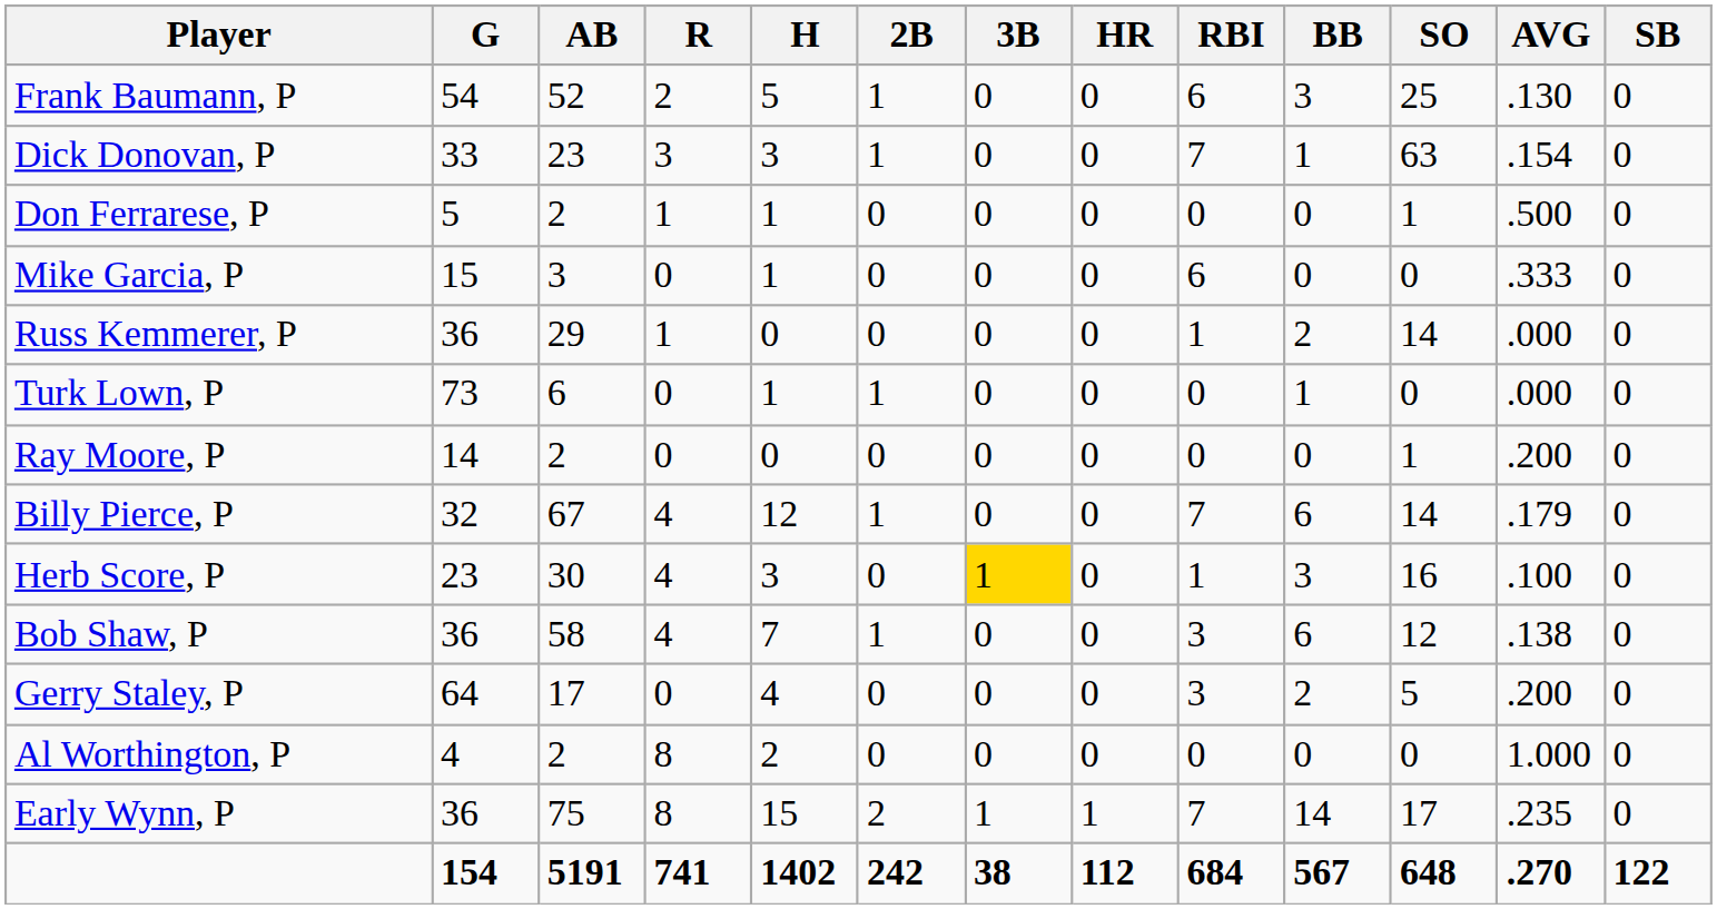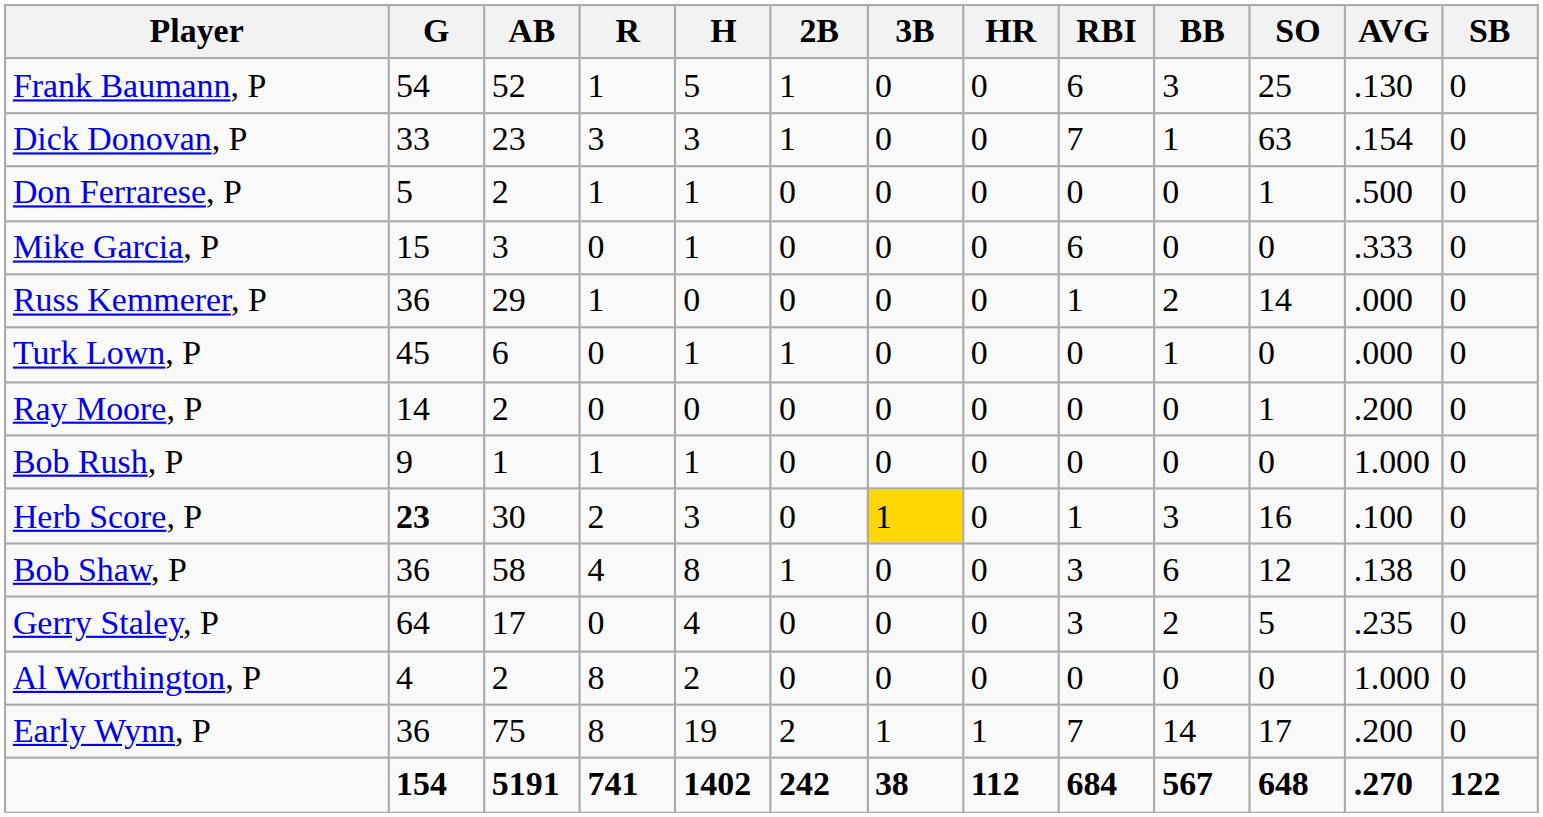 <table class="wikitable sortable">
 <tr>
 <th width="24%">Player</th>
 <th width="6%">G</th>
 <th width="6%">AB</th>
 <th width="6%">R</th>
 <th width="6%">H</th>
 <th width="6%">2B</th>
 <th width="6%">3B</th>
 <th width="6%">HR</th>
 <th width="6%">RBI</th>
 <th width="6%">BB</th>
 <th width="6%">SO</th>
 <th width="6%">AVG</th>
 <th width="6%">SB</th>
 </tr>
 <tr>
 <td><a href='#'>Frank Baumann</a>, P</td>
 <td>54</td>
 <td>52</td>
-<td>2</td>
+<td>1</td>
 <td>5</td>
 <td>1</td>
 <td>0</td>
 <td>0</td>
 <td>6</td>
 <td>3</td>
 <td>25</td>
 <td>.130</td>
 <td>0</td>
 </tr>
 <tr>
 <td><a href='#'>Dick Donovan</a>, P</td>
 <td>33</td>
 <td>23</td>
 <td>3</td>
 <td>3</td>
 <td>1</td>
 <td>0</td>
 <td>0</td>
 <td>7</td>
 <td>1</td>
 <td>63</td>
 <td>.154</td>
 <td>0</td>
 </tr>
 <tr>
 <td><a href='#'>Don Ferrarese</a>, P</td>
 <td>5</td>
 <td>2</td>
 <td>1</td>
 <td>1</td>
 <td>0</td>
 <td>0</td>
 <td>0</td>
 <td>0</td>
 <td>0</td>
 <td>1</td>
 <td>.500</td>
 <td>0</td>
 </tr>
 <tr>
 <td><a href='#'>Mike Garcia</a>, P</td>
 <td>15</td>
 <td>3</td>
 <td>0</td>
 <td>1</td>
 <td>0</td>
 <td>0</td>
 <td>0</td>
 <td>6</td>
 <td>0</td>
 <td>0</td>
 <td>.333</td>
 <td>0</td>
 </tr>
 <tr>
 <td><a href='#'>Russ Kemmerer</a>, P</td>
 <td>36</td>
 <td>29</td>
 <td>1</td>
 <td>0</td>
 <td>0</td>
 <td>0</td>
 <td>0</td>
 <td>1</td>
 <td>2</td>
 <td>14</td>
 <td>.000</td>
 <td>0</td>
 </tr>
 <tr>
 <td><a href='#'>Turk Lown</a>, P</td>
-<td>73</td>
+<td>45</td>
 <td>6</td>
 <td>0</td>
 <td>1</td>
 <td>1</td>
 <td>0</td>
 <td>0</td>
 <td>0</td>
 <td>1</td>
 <td>0</td>
 <td>.000</td>
 <td>0</td>
 </tr>
 <tr>
 <td><a href='#'>Ray Moore</a>, P</td>
 <td>14</td>
 <td>2</td>
 <td>0</td>
 <td>0</td>
 <td>0</td>
 <td>0</td>
 <td>0</td>
 <td>0</td>
 <td>0</td>
 <td>1</td>
 <td>.200</td>
 <td>0</td>
 </tr>
 <tr>
-<td><a href='#'>Billy Pierce</a>, P</td>
-<td>32</td>
-<td>67</td>
-<td>4</td>
-<td>12</td>
+<td><a href='#'>Bob Rush</a>, P</td>
+<td>9</td>
+<td>1</td>
+<td>1</td>
 <td>1</td>
 <td>0</td>
 <td>0</td>
-<td>7</td>
-<td>6</td>
-<td>14</td>
-<td>.179</td>
+<td>0</td>
+<td>0</td>
+<td>0</td>
+<td>0</td>
+<td>1.000</td>
 <td>0</td>
 </tr>
 <tr>
 <td><a href='#'>Herb Score</a>, P</td>
-<td>23</td>
+<td><strong>23</strong></td>
 <td>30</td>
-<td>4</td>
+<td>2</td>
 <td>3</td>
 <td>0</td>
 <td style="background: gold;">1</td>
 <td>0</td>
 <td>1</td>
 <td>3</td>
 <td>16</td>
 <td>.100</td>
 <td>0</td>
 </tr>
 <tr>
 <td><a href='#'>Bob Shaw</a>, P</td>
 <td>36</td>
 <td>58</td>
 <td>4</td>
-<td>7</td>
+<td>8</td>
 <td>1</td>
 <td>0</td>
 <td>0</td>
 <td>3</td>
 <td>6</td>
 <td>12</td>
 <td>.138</td>
 <td>0</td>
 </tr>
 <tr>
 <td><a href='#'>Gerry Staley</a>, P</td>
 <td>64</td>
 <td>17</td>
 <td>0</td>
 <td>4</td>
 <td>0</td>
 <td>0</td>
 <td>0</td>
 <td>3</td>
 <td>2</td>
 <td>5</td>
-<td>.200</td>
+<td>.235</td>
 <td>0</td>
 </tr>
 <tr>
 <td><a href='#'>Al Worthington</a>, P</td>
 <td>4</td>
 <td>2</td>
 <td>8</td>
 <td>2</td>
 <td>0</td>
 <td>0</td>
 <td>0</td>
 <td>0</td>
 <td>0</td>
 <td>0</td>
 <td>1.000</td>
 <td>0</td>
 </tr>
 <tr>
 <td><a href='#'>Early Wynn</a>, P</td>
 <td>36</td>
 <td>75</td>
 <td>8</td>
-<td>15</td>
+<td>19</td>
 <td>2</td>
 <td>1</td>
 <td>1</td>
 <td>7</td>
 <td>14</td>
 <td>17</td>
-<td>.235</td>
+<td>.200</td>
 <td>0</td>
 </tr>
 <tr class="sortbottom">
 <td></td>
 <td><strong>154</strong></td>
 <td><strong>5191</strong></td>
 <td><strong>741</strong></td>
 <td><strong>1402</strong></td>
 <td><strong>242</strong></td>
 <td><strong>38</strong></td>
 <td><strong>112</strong></td>
 <td><strong>684</strong></td>
 <td><strong>567</strong></td>
 <td><strong>648</strong></td>
 <td><strong>.270</strong></td>
 <td><strong>122</strong></td>
 </tr>
 </table>
